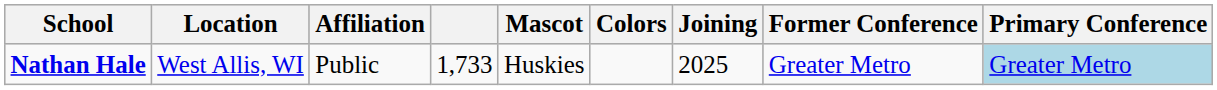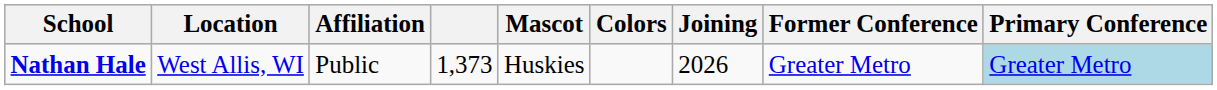 <table class="wikitable sortable">
 <tr>
 <th>School</th>
 <th>Location</th>
 <th>Affiliation</th>
 <th></th>
 <th>Mascot</th>
 <th>Colors</th>
 <th>Joining</th>
 <th>Former Conference</th>
 <th>Primary Conference</th>
 </tr>
 <tr>
 <td><strong><a href='#'>Nathan Hale</a></strong></td>
 <td><a href='#'>West Allis, WI</a></td>
 <td>Public</td>
-<td>1,733</td>
+<td>1,373</td>
 <td>Huskies</td>
 <td> </td>
-<td>2025</td>
+<td>2026</td>
 <td><a href='#'>Greater Metro</a></td>
 <td style="background: lightblue;"><a href='#'>Greater Metro</a></td>
 </tr>
 </table>
